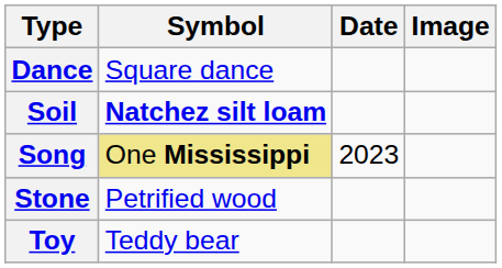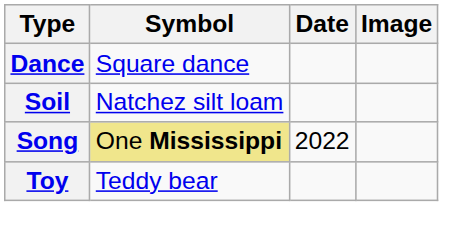 <table class="wikitable sortable">
 <tr>
 <th>Type</th>
 <th>Symbol</th>
 <th>Date</th>
 <th class="unsortable">Image</th>
 </tr>
 <tr>
 <th><a href='#'>Dance</a></th>
 <td><a href='#'>Square dance</a></td>
 <td></td>
 <td></td>
 </tr>
 <tr>
 <th><a href='#'>Soil</a></th>
-<td><strong><a href='#'>Natchez silt loam</a></strong></td>
+<td><a href='#'>Natchez silt loam</a></td>
 <td></td>
 <td></td>
 </tr>
 <tr>
 <th><a href='#'>Song</a></th>
 <td style="background: khaki;">One <strong>Mississippi</strong></td>
-<td>2023</td>
-<td></td>
-</tr>
-<tr>
-<th><a href='#'>Stone</a></th>
-<td><a href='#'>Petrified wood</a></td>
-<td></td>
+<td>2022</td>
 <td></td>
 </tr>
 <tr>
 <th><a href='#'>Toy</a></th>
 <td><a href='#'>Teddy bear</a></td>
 <td></td>
 <td></td>
 </tr>
 </table>
